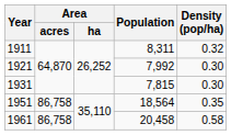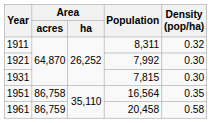 <table class="wikitable">
 <tr>
 <th rowspan="2">Year</th>
 <th colspan="2">Area</th>
 <th rowspan="2">Population<br></th>
 <th rowspan="2">Density<br>(pop/ha)</th>
 </tr>
 <tr>
 <th>acres</th>
 <th>ha</th>
 </tr>
 <tr>
 <td>1911</td>
 <td style="text-align:right;" rowspan="3">64,870</td>
 <td style="text-align:right;" rowspan="3">26,252</td>
 <td style="text-align:right;">8,311</td>
 <td style="text-align:right;">0.32</td>
 </tr>
 <tr>
 <td>1921</td>
 <td style="text-align:right;">7,992</td>
 <td style="text-align:right;">0.30</td>
 </tr>
 <tr>
 <td>1931</td>
 <td style="text-align:right;">7,815</td>
 <td style="text-align:right;">0.30</td>
 </tr>
 <tr>
 <td>1951</td>
 <td style="text-align:right;">86,758</td>
 <td style="text-align:right;" rowspan="2">35,110</td>
-<td style="text-align:right;">18,564</td>
+<td style="text-align:right;">16,564</td>
 <td style="text-align:right;">0.35</td>
 </tr>
 <tr>
 <td>1961</td>
-<td style="text-align:right;">86,758</td>
+<td style="text-align:right;">86,759</td>
 <td style="text-align:right;">20,458</td>
 <td style="text-align:right;">0.58</td>
 </tr>
 </table>
